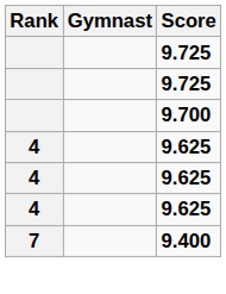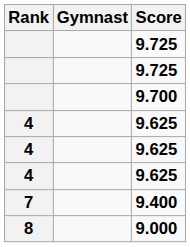 <table class="wikitable sortable">
 <tr>
 <th scope="col">Rank</th>
 <th scope="col">Gymnast</th>
 <th scope="col">Score</th>
 </tr>
 <tr>
 <th scope="row"></th>
 <td></td>
 <td><strong>9.725</strong></td>
 </tr>
 <tr>
 <th scope="row"></th>
 <td></td>
 <td><strong>9.725</strong></td>
 </tr>
 <tr>
 <th scope="row"></th>
 <td></td>
 <td><strong>9.700</strong></td>
 </tr>
 <tr>
 <th scope="row">4</th>
 <td></td>
 <td><strong>9.625</strong></td>
 </tr>
 <tr>
 <th scope="row">4</th>
 <td></td>
 <td><strong>9.625</strong></td>
 </tr>
 <tr>
 <th scope="row">4</th>
 <td></td>
 <td><strong>9.625</strong></td>
 </tr>
 <tr>
 <th scope="row">7</th>
 <td></td>
 <td><strong>9.400</strong></td>
 </tr>
+<tr>
+<th scope="row">8</th>
+<td></td>
+<td><strong>9.000</strong></td>
+</tr>
 </table>
